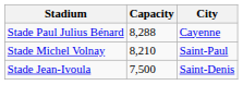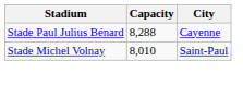 <table class="wikitable sortable">
 <tr>
 <th>Stadium</th>
 <th>Capacity</th>
 <th>City</th>
 </tr>
 <tr>
 <td><a href='#'>Stade Paul Julius Bénard</a></td>
 <td>8,288</td>
 <td><a href='#'>Cayenne</a></td>
 </tr>
 <tr>
 <td><a href='#'>Stade Michel Volnay</a></td>
-<td>8,210</td>
+<td>8,010</td>
 <td><a href='#'>Saint-Paul</a></td>
 </tr>
-<tr>
-<td><a href='#'>Stade Jean-Ivoula</a></td>
-<td>7,500</td>
-<td><a href='#'>Saint-Denis</a></td>
-</tr>
 </table>
